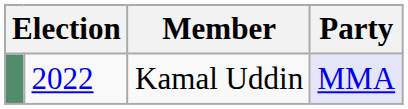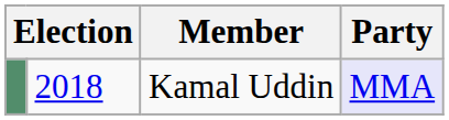 <table class="wikitable">
 <tr>
 <th colspan="2">Election</th>
 <th>Member</th>
 <th>Party</th>
 </tr>
 <tr>
 <td bgcolor="#528d6b"></td>
-<td><a href='#'>2022</a></td>
+<td><a href='#'>2018</a></td>
 <td>Kamal Uddin</td>
 <td style="background: lavender;"><a href='#'>MMA</a></td>
 </tr>
 </table>
